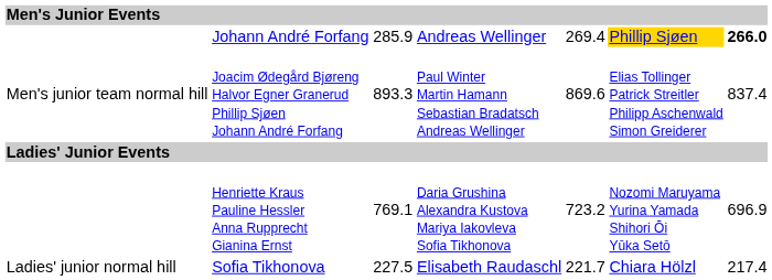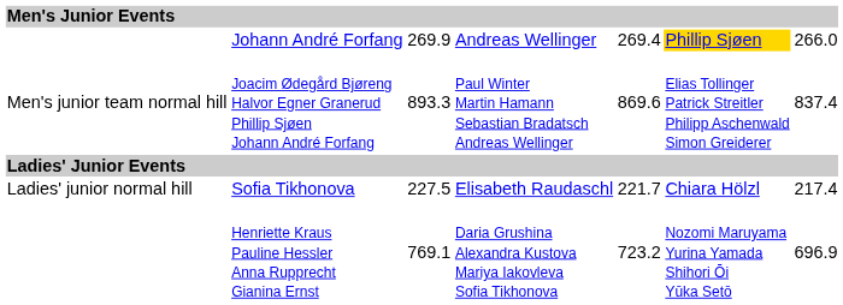 <table>
 <tr style="background:#ccc;">
 <td colspan=7><strong>Men's Junior Events</strong></td>
 </tr>
 <tr>
 <td></td>
 <td><a href='#'>Johann André Forfang</a><br></td>
-<td>285.9</td>
+<td>269.9</td>
 <td><a href='#'>Andreas Wellinger</a><br></td>
 <td>269.4</td>
 <td style="background: gold;"><a href='#'>Phillip Sjøen</a><br></td>
-<td><strong>266.0</strong></td>
+<td>266.0</td>
 </tr>
 <tr>
 <td>Men's junior team normal hill</td>
 <td><br><small><a href='#'>Joacim Ødegård Bjøreng</a><br><a href='#'>Halvor Egner Granerud</a><br><a href='#'>Phillip Sjøen</a><br><a href='#'>Johann André Forfang</a></small></td>
 <td>893.3</td>
 <td><br><small><a href='#'>Paul Winter</a><br><a href='#'>Martin Hamann</a><br><a href='#'>Sebastian Bradatsch</a><br><a href='#'>Andreas Wellinger</a></small></td>
 <td>869.6</td>
 <td><br><small><a href='#'>Elias Tollinger</a><br><a href='#'>Patrick Streitler</a><br><a href='#'>Philipp Aschenwald</a><br><a href='#'>Simon Greiderer</a></small></td>
 <td>837.4</td>
 </tr>
 <tr style="background:#ccc;">
 <td colspan=7><strong>Ladies' Junior Events</strong></td>
 </tr>
 <tr>
+<td>Ladies' junior normal hill</td>
+<td><a href='#'>Sofia Tikhonova</a><br></td>
+<td>227.5</td>
+<td><a href='#'>Elisabeth Raudaschl</a><br></td>
+<td>221.7</td>
+<td><a href='#'>Chiara Hölzl</a><br></td>
+<td>217.4</td>
+</tr>
+<tr>
 <td></td>
 <td><br><small><a href='#'>Henriette Kraus</a><br><a href='#'>Pauline Hessler</a><br><a href='#'>Anna Rupprecht</a><br><a href='#'>Gianina Ernst</a></small></td>
 <td>769.1</td>
 <td><br><small><a href='#'>Daria Grushina</a><br><a href='#'>Alexandra Kustova</a><br><a href='#'>Mariya Iakovleva</a><br><a href='#'>Sofia Tikhonova</a></small></td>
 <td>723.2</td>
 <td><br><small><a href='#'>Nozomi Maruyama</a><br><a href='#'>Yurina Yamada</a><br><a href='#'>Shihori Ōi</a><br><a href='#'>Yūka Setō</a></small></td>
 <td>696.9</td>
 </tr>
 <tr>
-<td>Ladies' junior normal hill</td>
-<td><a href='#'>Sofia Tikhonova</a><br></td>
-<td>227.5</td>
-<td><a href='#'>Elisabeth Raudaschl</a><br></td>
-<td>221.7</td>
-<td><a href='#'>Chiara Hölzl</a><br></td>
-<td>217.4</td>
-</tr>
-<tr>
 </tr>
 </table>
